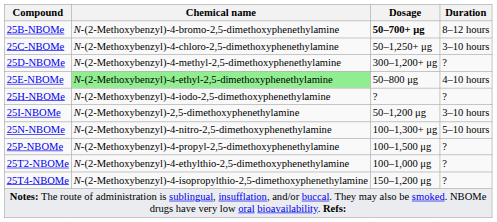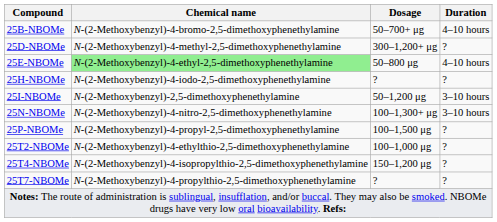 <table class="wikitable sticky-header">
 <tr>
 <th>Compound</th>
 <th>Chemical name</th>
 <th>Dosage</th>
 <th>Duration</th>
 </tr>
 <tr>
 <td><a href='#'>25B-NBOMe</a></td>
 <td><em>N</em>-(2-Methoxybenzyl)-4-bromo-2,5-dimethoxyphenethylamine</td>
-<td><strong>50–700+ μg</strong></td>
-<td>8–12 hours</td>
-</tr>
-<tr>
-<td><a href='#'>25C-NBOMe</a></td>
-<td><em>N</em>-(2-Methoxybenzyl)-4-chloro-2,5-dimethoxyphenethylamine</td>
-<td>50–1,250+ μg</td>
-<td>3–10 hours</td>
+<td>50–700+ μg</td>
+<td>4–10 hours</td>
 </tr>
 <tr>
 <td><a href='#'>25D-NBOMe</a></td>
 <td><em>N</em>-(2-Methoxybenzyl)-4-methyl-2,5-dimethoxyphenethylamine</td>
 <td>300–1,200+ μg</td>
 <td>?</td>
 </tr>
 <tr>
 <td><a href='#'>25E-NBOMe</a></td>
 <td style="background: lightgreen;"><em>N</em>-(2-Methoxybenzyl)-4-ethyl-2,5-dimethoxyphenethylamine</td>
 <td>50–800 μg</td>
 <td>4–10 hours</td>
 </tr>
 <tr>
 <td><a href='#'>25H-NBOMe</a></td>
 <td><em>N</em>-(2-Methoxybenzyl)-4-iodo-2,5-dimethoxyphenethylamine</td>
 <td>?</td>
 <td>?</td>
 </tr>
 <tr>
 <td><a href='#'>25I-NBOMe</a></td>
 <td><em>N</em>-(2-Methoxybenzyl)-2,5-dimethoxyphenethylamine</td>
 <td>50–1,200 μg</td>
 <td>3–10 hours</td>
 </tr>
 <tr>
 <td><a href='#'>25N-NBOMe</a></td>
 <td><em>N</em>-(2-Methoxybenzyl)-4-nitro-2,5-dimethoxyphenethylamine</td>
 <td>100–1,300+ μg</td>
-<td>5–10 hours</td>
+<td>3–10 hours</td>
 </tr>
 <tr>
 <td><a href='#'>25P-NBOMe</a></td>
 <td><em>N</em>-(2-Methoxybenzyl)-4-propyl-2,5-dimethoxyphenethylamine</td>
 <td>100–1,500 μg</td>
 <td>?</td>
 </tr>
 <tr>
 <td><a href='#'>25T2-NBOMe</a></td>
 <td><em>N</em>-(2-Methoxybenzyl)-4-ethylthio-2,5-dimethoxyphenethylamine</td>
 <td>100–1,000 μg</td>
 <td>?</td>
 </tr>
 <tr>
 <td><a href='#'>25T4-NBOMe</a></td>
 <td><em>N</em>-(2-Methoxybenzyl)-4-isopropylthio-2,5-dimethoxyphenethylamine</td>
 <td>150–1,200 μg</td>
 <td>?</td>
 </tr>
+<tr>
+<td><a href='#'>25T7-NBOMe</a></td>
+<td><em>N</em>-(2-Methoxybenzyl)-4-propylthio-2,5-dimethoxyphenethylamine</td>
+<td>?</td>
+<td>?</td>
+</tr>
 <tr class="sortbottom">
 <td colspan="4" style="width: 1px; background-color:#eaecf0; text-align: center;"><strong>Notes:</strong> The route of administration is <a href='#'>sublingual</a>, <a href='#'>insufflation</a>, and/or <a href='#'>buccal</a>. They may also be <a href='#'>smoked</a>. NBOMe drugs have very low <a href='#'>oral</a> <a href='#'>bioavailability</a>. <strong>Refs:</strong> </td>
 </tr>
 </table>
